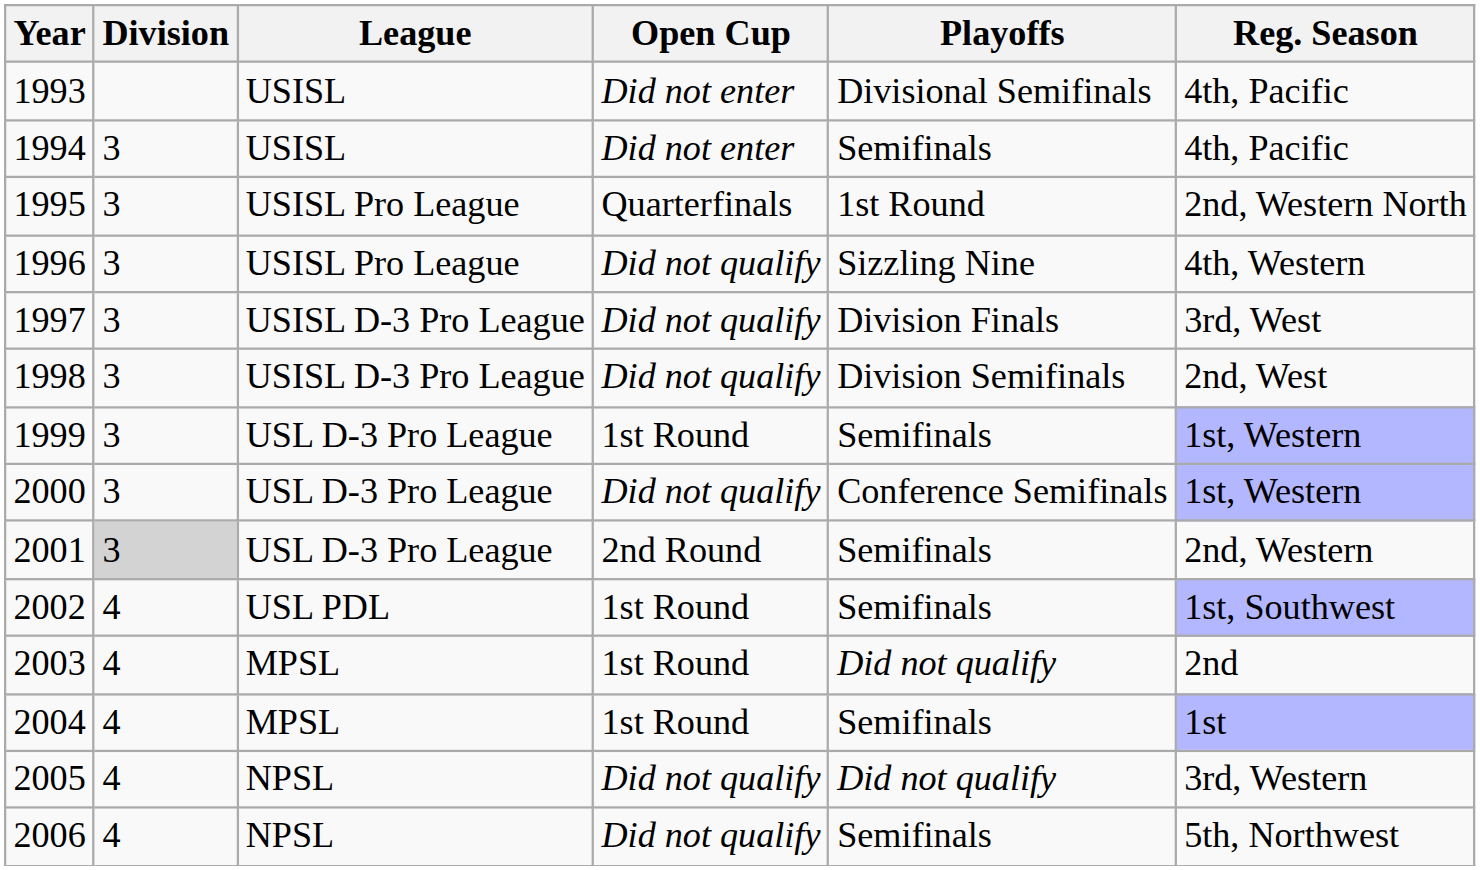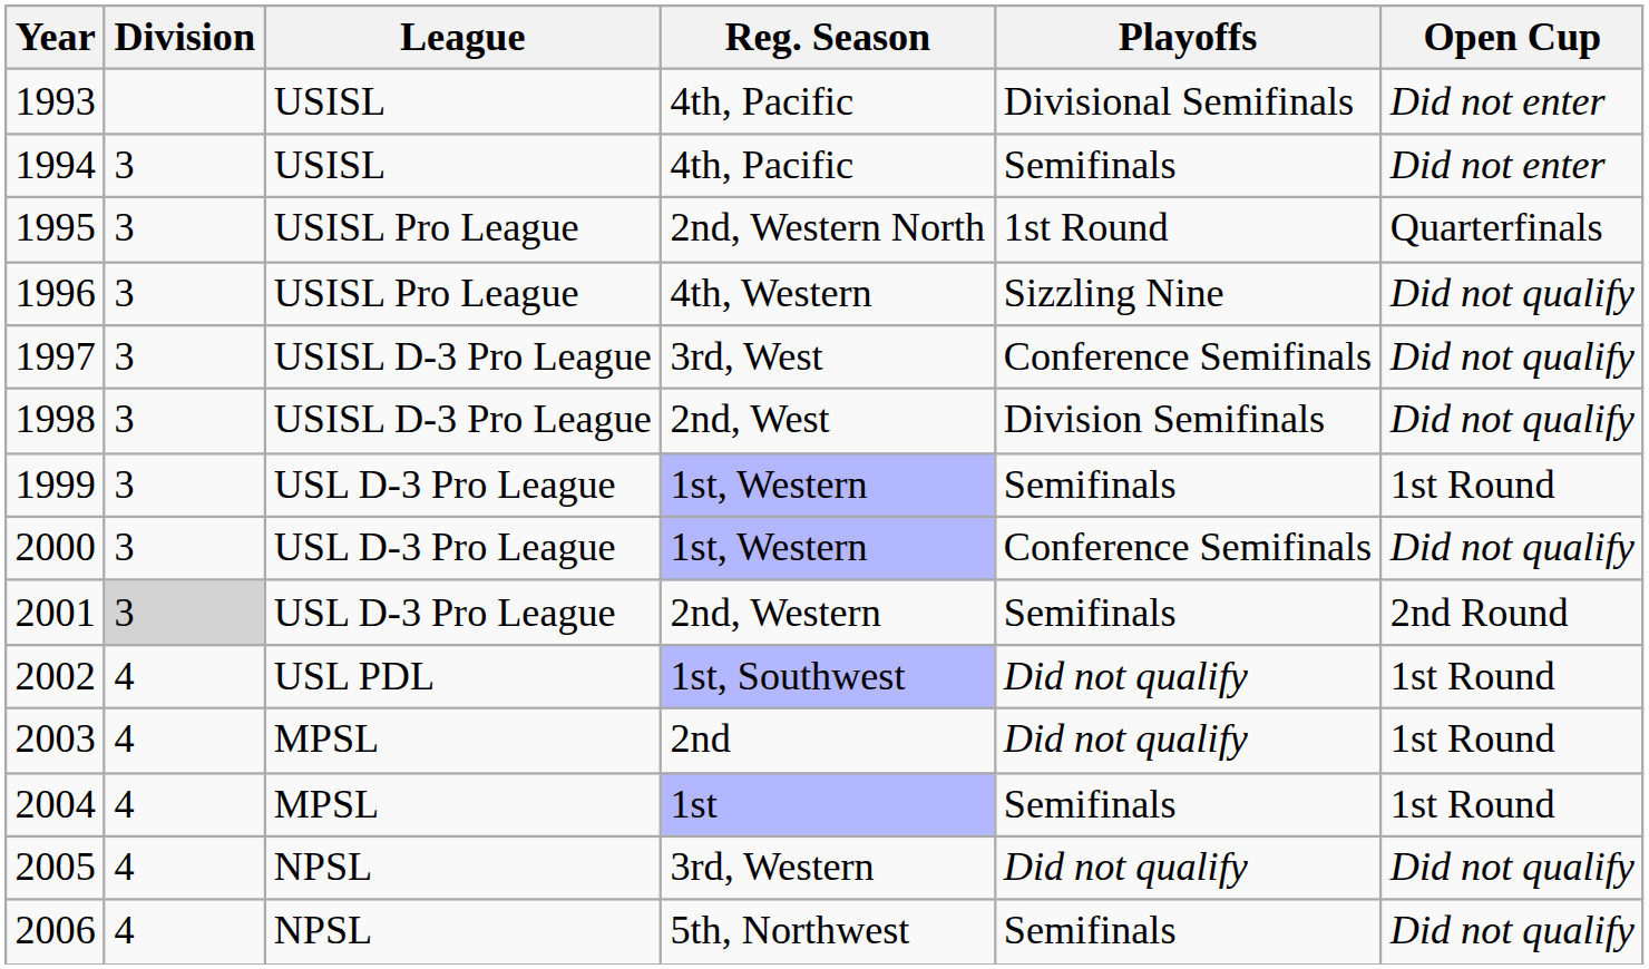 <table class="wikitable">
 <tr>
 <th>Year</th>
 <th>Division</th>
 <th>League</th>
+<th>Reg. Season</th>
+<th>Playoffs</th>
 <th>Open Cup</th>
-<th>Playoffs</th>
-<th>Reg. Season</th>
 </tr>
 <tr>
 <td>1993</td>
 <td></td>
 <td>USISL</td>
+<td>4th, Pacific</td>
+<td>Divisional Semifinals</td>
 <td><em>Did not enter</em></td>
-<td>Divisional Semifinals</td>
-<td>4th, Pacific</td>
 </tr>
 <tr>
 <td>1994</td>
 <td>3</td>
 <td>USISL</td>
+<td>4th, Pacific</td>
+<td>Semifinals</td>
 <td><em>Did not enter</em></td>
-<td>Semifinals</td>
-<td>4th, Pacific</td>
 </tr>
 <tr>
 <td>1995</td>
 <td>3</td>
 <td>USISL Pro League</td>
+<td>2nd, Western North</td>
+<td>1st Round</td>
 <td>Quarterfinals</td>
-<td>1st Round</td>
-<td>2nd, Western North</td>
 </tr>
 <tr>
 <td>1996</td>
 <td>3</td>
 <td>USISL Pro League</td>
+<td>4th, Western</td>
+<td>Sizzling Nine</td>
 <td><em>Did not qualify</em></td>
-<td>Sizzling Nine</td>
-<td>4th, Western</td>
 </tr>
 <tr>
 <td>1997</td>
 <td>3</td>
 <td>USISL D-3 Pro League</td>
+<td>3rd, West</td>
+<td>Conference Semifinals</td>
 <td><em>Did not qualify</em></td>
-<td>Division Finals</td>
-<td>3rd, West</td>
 </tr>
 <tr>
 <td>1998</td>
 <td>3</td>
 <td>USISL D-3 Pro League</td>
+<td>2nd, West</td>
+<td>Division Semifinals</td>
 <td><em>Did not qualify</em></td>
-<td>Division Semifinals</td>
-<td>2nd, West</td>
 </tr>
 <tr>
 <td>1999</td>
 <td>3</td>
 <td>USL D-3 Pro League</td>
+<td bgcolor="B3B7FF">1st, Western</td>
+<td>Semifinals</td>
 <td>1st Round</td>
-<td>Semifinals</td>
-<td bgcolor="B3B7FF">1st, Western</td>
 </tr>
 <tr>
 <td>2000</td>
 <td>3</td>
 <td>USL D-3 Pro League</td>
+<td bgcolor="B3B7FF">1st, Western</td>
+<td>Conference Semifinals</td>
 <td><em>Did not qualify</em></td>
-<td>Conference Semifinals</td>
-<td bgcolor="B3B7FF">1st, Western</td>
 </tr>
 <tr>
 <td>2001</td>
 <td style="background: lightgrey;">3</td>
 <td>USL D-3 Pro League</td>
+<td>2nd, Western</td>
+<td>Semifinals</td>
 <td>2nd Round</td>
-<td>Semifinals</td>
-<td>2nd, Western</td>
 </tr>
 <tr>
 <td>2002</td>
 <td>4</td>
 <td>USL PDL</td>
+<td bgcolor="B3B7FF">1st, Southwest</td>
+<td><em>Did not qualify</em></td>
 <td>1st Round</td>
-<td>Semifinals</td>
-<td bgcolor="B3B7FF">1st, Southwest</td>
 </tr>
 <tr>
 <td>2003</td>
 <td>4</td>
 <td>MPSL</td>
+<td>2nd</td>
+<td><em>Did not qualify</em></td>
 <td>1st Round</td>
-<td><em>Did not qualify</em></td>
-<td>2nd</td>
 </tr>
 <tr>
 <td>2004</td>
 <td>4</td>
 <td>MPSL</td>
+<td bgcolor="B3B7FF">1st</td>
+<td>Semifinals</td>
 <td>1st Round</td>
-<td>Semifinals</td>
-<td bgcolor="B3B7FF">1st</td>
 </tr>
 <tr>
 <td>2005</td>
 <td>4</td>
 <td>NPSL</td>
+<td>3rd, Western</td>
 <td><em>Did not qualify</em></td>
 <td><em>Did not qualify</em></td>
-<td>3rd, Western</td>
 </tr>
 <tr>
 <td>2006</td>
 <td>4</td>
 <td>NPSL</td>
+<td>5th, Northwest</td>
+<td>Semifinals</td>
 <td><em>Did not qualify</em></td>
-<td>Semifinals</td>
-<td>5th, Northwest</td>
 </tr>
 </table>
